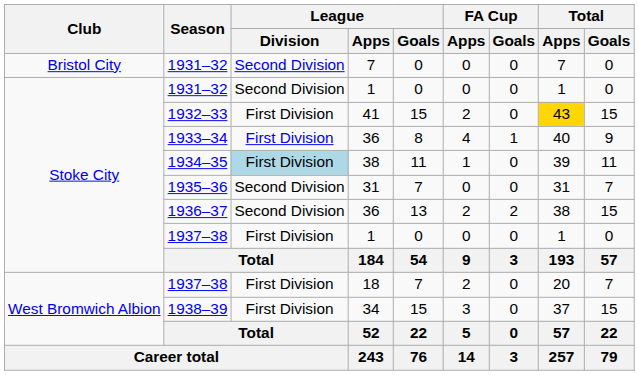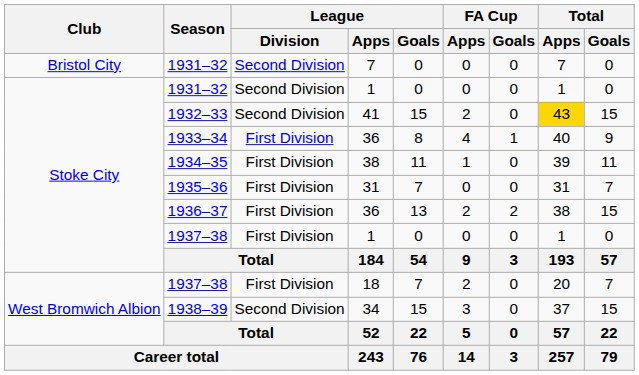 <table class="wikitable" style="text-align: center;">
 <tr>
 <th rowspan="2">Club</th>
 <th rowspan="2">Season</th>
 <th colspan="3">League</th>
 <th colspan="2">FA Cup</th>
 <th colspan="2">Total</th>
 </tr>
 <tr>
 <th>Division</th>
 <th>Apps</th>
 <th>Goals</th>
 <th>Apps</th>
 <th>Goals</th>
 <th>Apps</th>
 <th>Goals</th>
 </tr>
 <tr>
 <td><a href='#'>Bristol City</a></td>
 <td><a href='#'>1931–32</a></td>
 <td><a href='#'>Second Division</a></td>
 <td>7</td>
 <td>0</td>
 <td>0</td>
 <td>0</td>
 <td>7</td>
 <td>0</td>
 </tr>
 <tr>
 <td rowspan="8"><a href='#'>Stoke City</a></td>
 <td><a href='#'>1931–32</a></td>
 <td>Second Division</td>
 <td>1</td>
 <td>0</td>
 <td>0</td>
 <td>0</td>
 <td>1</td>
 <td>0</td>
 </tr>
 <tr>
 <td><a href='#'>1932–33</a></td>
-<td>First Division</td>
+<td>Second Division</td>
 <td>41</td>
 <td>15</td>
 <td>2</td>
 <td>0</td>
 <td style="background: gold;">43</td>
 <td>15</td>
 </tr>
 <tr>
 <td><a href='#'>1933–34</a></td>
 <td><a href='#'>First Division</a></td>
 <td>36</td>
 <td>8</td>
 <td>4</td>
 <td>1</td>
 <td>40</td>
 <td>9</td>
 </tr>
 <tr>
 <td><a href='#'>1934–35</a></td>
-<td style="background: lightblue;">First Division</td>
+<td>First Division</td>
 <td>38</td>
 <td>11</td>
 <td>1</td>
 <td>0</td>
 <td>39</td>
 <td>11</td>
 </tr>
 <tr>
 <td><a href='#'>1935–36</a></td>
-<td>Second Division</td>
+<td>First Division</td>
 <td>31</td>
 <td>7</td>
 <td>0</td>
 <td>0</td>
 <td>31</td>
 <td>7</td>
 </tr>
 <tr>
 <td><a href='#'>1936–37</a></td>
-<td>Second Division</td>
+<td>First Division</td>
 <td>36</td>
 <td>13</td>
 <td>2</td>
 <td>2</td>
 <td>38</td>
 <td>15</td>
 </tr>
 <tr>
 <td><a href='#'>1937–38</a></td>
 <td>First Division</td>
 <td>1</td>
 <td>0</td>
 <td>0</td>
 <td>0</td>
 <td>1</td>
 <td>0</td>
 </tr>
 <tr>
 <th colspan=2>Total</th>
 <th>184</th>
 <th>54</th>
 <th>9</th>
 <th>3</th>
 <th>193</th>
 <th>57</th>
 </tr>
 <tr>
 <td rowspan="3"><a href='#'>West Bromwich Albion</a></td>
 <td><a href='#'>1937–38</a></td>
 <td>First Division</td>
 <td>18</td>
 <td>7</td>
 <td>2</td>
 <td>0</td>
 <td>20</td>
 <td>7</td>
 </tr>
 <tr>
 <td><a href='#'>1938–39</a></td>
-<td>First Division</td>
+<td>Second Division</td>
 <td>34</td>
 <td>15</td>
 <td>3</td>
 <td>0</td>
 <td>37</td>
 <td>15</td>
 </tr>
 <tr>
 <th colspan=2>Total</th>
 <th>52</th>
 <th>22</th>
 <th>5</th>
 <th>0</th>
 <th>57</th>
 <th>22</th>
 </tr>
 <tr>
 <th colspan=3>Career total</th>
 <th>243</th>
 <th>76</th>
 <th>14</th>
 <th>3</th>
 <th>257</th>
 <th>79</th>
 </tr>
 </table>
